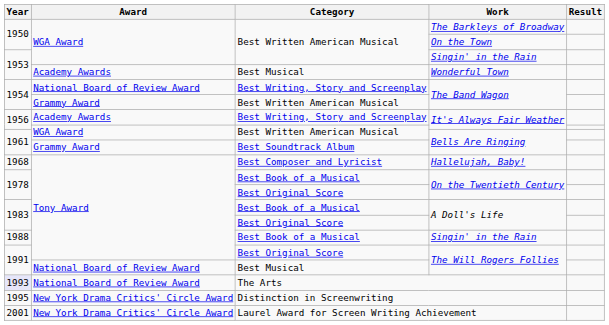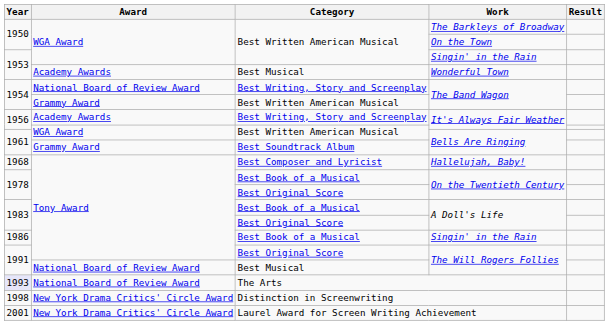 <table class="wikitable">
 <tr>
 <th>Year</th>
 <th>Award</th>
 <th>Category</th>
 <th>Work</th>
 <th>Result</th>
 </tr>
 <tr>
 <td rowspan=2>1950</td>
 <td rowspan=3><a href='#'>WGA Award</a></td>
 <td rowspan=3>Best Written American Musical</td>
 <td><em><a href='#'>The Barkleys of Broadway</a></em></td>
 <td></td>
 </tr>
 <tr>
 <td><em><a href='#'>On the Town</a></em></td>
 <td></td>
 </tr>
 <tr>
 <td rowspan=2>1953</td>
 <td><em><a href='#'>Singin' in the Rain</a></em></td>
 <td></td>
 </tr>
 <tr>
 <td><a href='#'>Academy Awards</a></td>
 <td>Best Musical</td>
 <td><em><a href='#'>Wonderful Town</a></em></td>
 <td></td>
 </tr>
 <tr>
 <td rowspan=2>1954</td>
 <td><a href='#'>National Board of Review Award</a></td>
 <td><a href='#'>Best Writing, Story and Screenplay</a></td>
 <td rowspan=2><em><a href='#'>The Band Wagon</a></em></td>
 <td></td>
 </tr>
 <tr>
 <td><a href='#'>Grammy Award</a></td>
 <td>Best Written American Musical</td>
 <td></td>
 </tr>
 <tr>
 <td rowspan=2>1956</td>
 <td><a href='#'>Academy Awards</a></td>
 <td><a href='#'>Best Writing, Story and Screenplay</a></td>
 <td rowspan=2><em><a href='#'>It's Always Fair Weather</a></em></td>
 <td></td>
 </tr>
 <tr>
 <td rowspan=2><a href='#'>WGA Award</a></td>
 <td rowspan=2>Best Written American Musical</td>
 <td></td>
 </tr>
 <tr>
 <td rowspan=2>1961</td>
 <td rowspan=2><em><a href='#'>Bells Are Ringing</a></em></td>
 <td></td>
 </tr>
 <tr>
 <td><a href='#'>Grammy Award</a></td>
 <td><a href='#'>Best Soundtrack Album</a></td>
 <td></td>
 </tr>
 <tr>
 <td>1968</td>
 <td rowspan=7><a href='#'>Tony Award</a></td>
 <td><a href='#'>Best Composer and Lyricist</a></td>
 <td><em><a href='#'>Hallelujah, Baby!</a></em></td>
 <td></td>
 </tr>
 <tr>
 <td rowspan=2>1978</td>
 <td><a href='#'>Best Book of a Musical</a></td>
 <td rowspan=2><em><a href='#'>On the Twentieth Century</a></em></td>
 <td></td>
 </tr>
 <tr>
 <td><a href='#'>Best Original Score</a></td>
 <td></td>
 </tr>
 <tr>
 <td rowspan=2>1983</td>
 <td><a href='#'>Best Book of a Musical</a></td>
 <td rowspan=2><em>A Doll's Life</em></td>
 <td></td>
 </tr>
 <tr>
 <td><a href='#'>Best Original Score</a></td>
 <td></td>
 </tr>
 <tr>
-<td>1988</td>
+<td>1986</td>
 <td><a href='#'>Best Book of a Musical</a></td>
 <td><em><a href='#'>Singin' in the Rain</a></em></td>
 <td></td>
 </tr>
 <tr>
 <td rowspan=2>1991</td>
 <td><a href='#'>Best Original Score</a></td>
 <td rowspan=2><em><a href='#'>The Will Rogers Follies</a></em></td>
 <td></td>
 </tr>
 <tr>
 <td><a href='#'>National Board of Review Award</a></td>
 <td>Best Musical</td>
 <td></td>
 </tr>
 <tr>
 <td style="background: lavender;">1993</td>
 <td><a href='#'>National Board of Review Award</a></td>
 <td colspan=2>The Arts</td>
 <td></td>
 </tr>
 <tr>
-<td>1995</td>
+<td>1998</td>
 <td><a href='#'>New York Drama Critics' Circle Award</a></td>
 <td colspan=2>Distinction in Screenwriting</td>
 <td></td>
 </tr>
 <tr>
 <td>2001</td>
 <td><a href='#'>New York Drama Critics' Circle Award</a></td>
 <td colspan=2>Laurel Award for Screen Writing Achievement</td>
 <td></td>
 </tr>
 </table>
